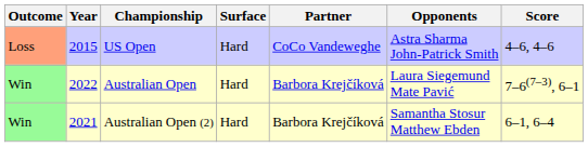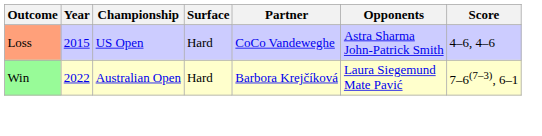 <table class="sortable wikitable">
 <tr>
 <th>Outcome</th>
 <th>Year</th>
 <th>Championship</th>
 <th>Surface</th>
 <th>Partner</th>
 <th>Opponents</th>
 <th class="unsortable">Score</th>
 </tr>
 <tr style="background:#ccf;">
 <td style="background:#ffa07a;">Loss</td>
 <td><a href='#'>2015</a></td>
 <td><a href='#'>US Open</a></td>
 <td>Hard</td>
 <td> <a href='#'>CoCo Vandeweghe</a></td>
 <td> <a href='#'>Astra Sharma</a> <br> <a href='#'>John-Patrick Smith</a></td>
 <td>4–6, 4–6</td>
 </tr>
 <tr style="background:#ffc;">
 <td style="background:#98fb98;">Win</td>
 <td><a href='#'>2022</a></td>
 <td><a href='#'>Australian Open</a></td>
 <td>Hard</td>
 <td> <a href='#'>Barbora Krejčíková</a></td>
 <td> <a href='#'>Laura Siegemund</a> <br> <a href='#'>Mate Pavić</a></td>
 <td>7–6<sup>(7–3)</sup>, 6–1</td>
 </tr>
-<tr style="background:#ffc;">
-<td style="background:#98fb98;">Win</td>
-<td><a href='#'>2021</a></td>
-<td>Australian Open <small>(2)</small></td>
-<td>Hard</td>
-<td> Barbora Krejčíková</td>
-<td> <a href='#'>Samantha Stosur</a> <br> <a href='#'>Matthew Ebden</a></td>
-<td>6–1, 6–4</td>
-</tr>
 </table>
